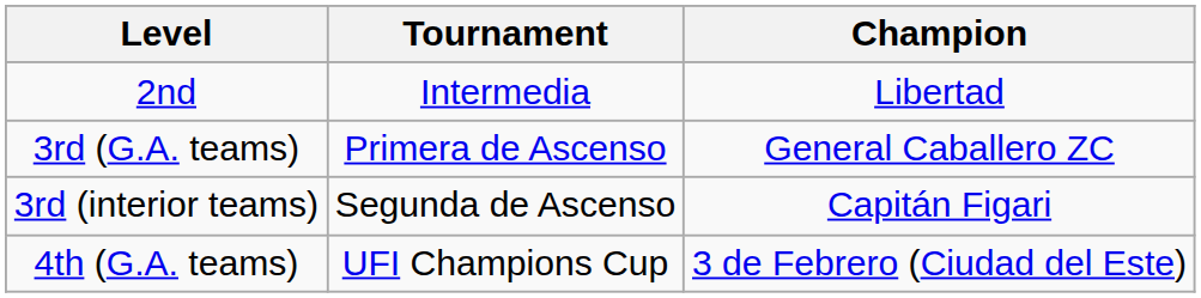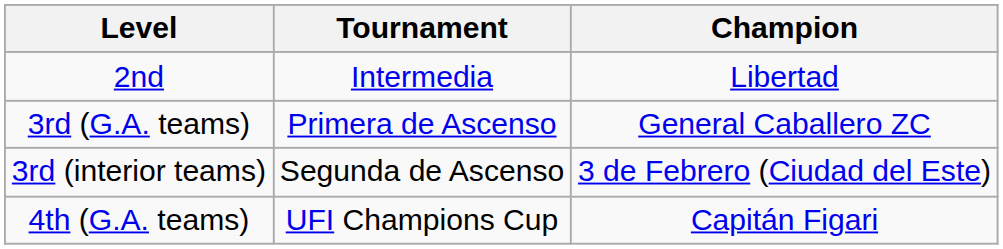 <table class="wikitable" style="text-align:center">
 <tr>
 <th>Level</th>
 <th>Tournament</th>
 <th>Champion</th>
 </tr>
 <tr>
 <td><a href='#'>2nd</a></td>
 <td><a href='#'>Intermedia</a></td>
 <td><a href='#'>Libertad</a></td>
 </tr>
 <tr>
 <td><a href='#'>3rd</a> (<a href='#'>G.A.</a> teams)</td>
 <td><a href='#'>Primera de Ascenso</a></td>
 <td><a href='#'>General Caballero ZC</a></td>
 </tr>
 <tr>
 <td><a href='#'>3rd</a> (interior teams)</td>
 <td>Segunda de Ascenso</td>
-<td><a href='#'>Capitán Figari</a></td>
+<td><a href='#'>3 de Febrero</a> (<a href='#'>Ciudad del Este</a>)</td>
 </tr>
 <tr>
 <td><a href='#'>4th</a> (<a href='#'>G.A.</a> teams)</td>
 <td><a href='#'>UFI</a> Champions Cup</td>
-<td><a href='#'>3 de Febrero</a> (<a href='#'>Ciudad del Este</a>)</td>
+<td><a href='#'>Capitán Figari</a></td>
 </tr>
 </table>
